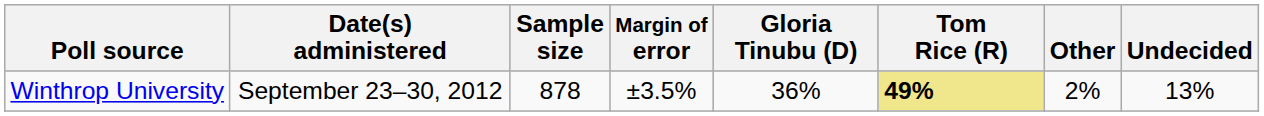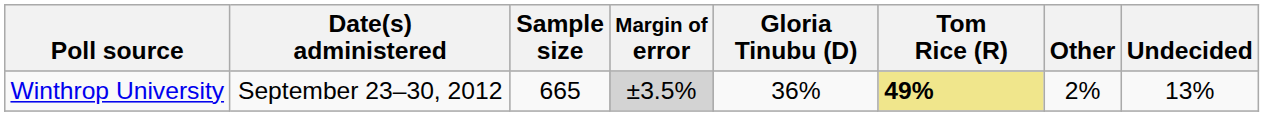 <table class="wikitable">
 <tr valign= bottom>
 <th>Poll source</th>
 <th style="width:175px;">Date(s)<br>administered</th>
 <th class=small>Sample<br>size</th>
 <th><small>Margin of</small><br>error</th>
 <th width=100px>Gloria<br>Tinubu (D)</th>
 <th width=100px>Tom<br>Rice (R)</th>
 <th>Other</th>
 <th>Undecided</th>
 </tr>
 <tr>
 <td><a href='#'>Winthrop University</a></td>
 <td align=center>September 23–30, 2012</td>
-<td align=center>878</td>
-<td align=center>±3.5%</td>
+<td align=center>665</td>
+<td align=center style="background: lightgrey;">±3.5%</td>
 <td align=center>36%</td>
 <td style="background: khaki;"><strong>49%</strong></td>
 <td align=center>2%</td>
 <td align=center>13%</td>
 </tr>
 </table>
